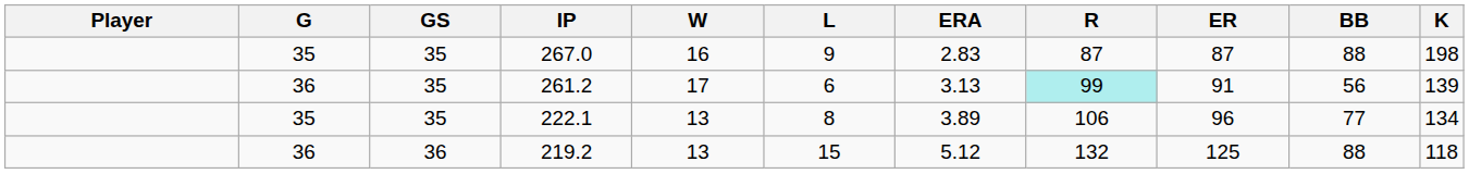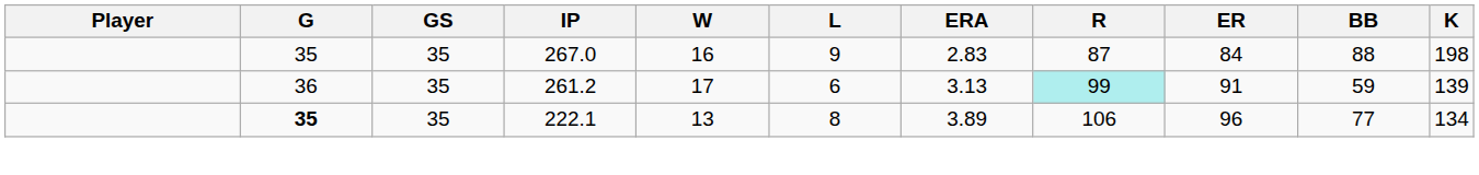 <table class="wikitable sortable">
 <tr>
 <th bgcolor="#DDDDFF" width="16%">Player</th>
 <th bgcolor="#DDDDFF" width="9%">G</th>
 <th bgcolor="#DDDDFF" width="9%">GS</th>
 <th bgcolor="#DDDDFF" width="9%">IP</th>
 <th bgcolor="#DDDDFF" width="9%">W</th>
 <th bgcolor="#DDDDFF" width="9%">L</th>
 <th bgcolor="#DDDDFF" width="9%">ERA</th>
 <th bgcolor="#DDDDFF" width="9%">R</th>
 <th bgcolor="#DDDDFF" width="9%">ER</th>
 <th bgcolor="#DDDDFF" width="9%">BB</th>
 <th bgcolor="#DDDDFF" width="9%">K</th>
 </tr>
 <tr align="center">
 <td></td>
 <td>35</td>
 <td>35</td>
 <td>267.0</td>
 <td>16</td>
 <td>9</td>
 <td>2.83</td>
 <td>87</td>
-<td>87</td>
+<td>84</td>
 <td>88</td>
 <td>198</td>
 </tr>
 <tr align=center>
 <td></td>
 <td>36</td>
 <td>35</td>
 <td>261.2</td>
 <td>17</td>
 <td>6</td>
 <td>3.13</td>
 <td style="background: paleturquoise;">99</td>
 <td>91</td>
-<td>56</td>
+<td>59</td>
 <td>139</td>
 </tr>
 <tr align="center">
 <td></td>
-<td>35</td>
+<td><strong>35</strong></td>
 <td>35</td>
 <td>222.1</td>
 <td>13</td>
 <td>8</td>
 <td>3.89</td>
 <td>106</td>
 <td>96</td>
 <td>77</td>
 <td>134</td>
 </tr>
-<tr align="center">
-<td></td>
-<td>36</td>
-<td>36</td>
-<td>219.2</td>
-<td>13</td>
-<td>15</td>
-<td>5.12</td>
-<td>132</td>
-<td>125</td>
-<td>88</td>
-<td>118</td>
-</tr>
 </table>
